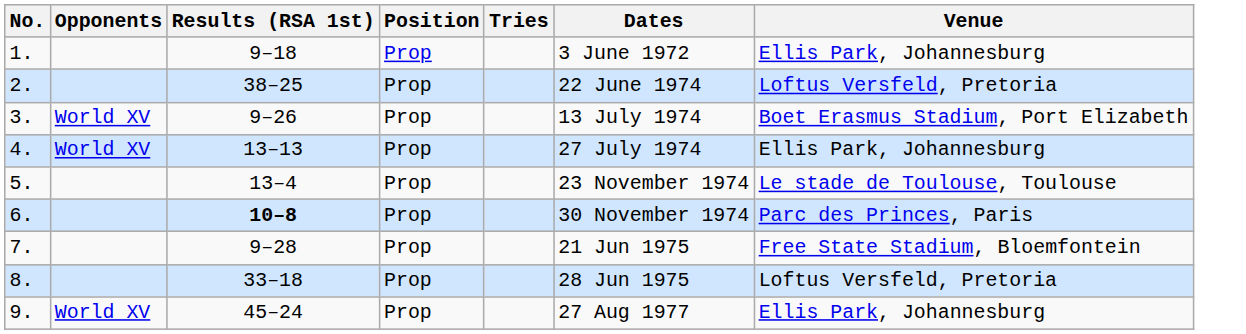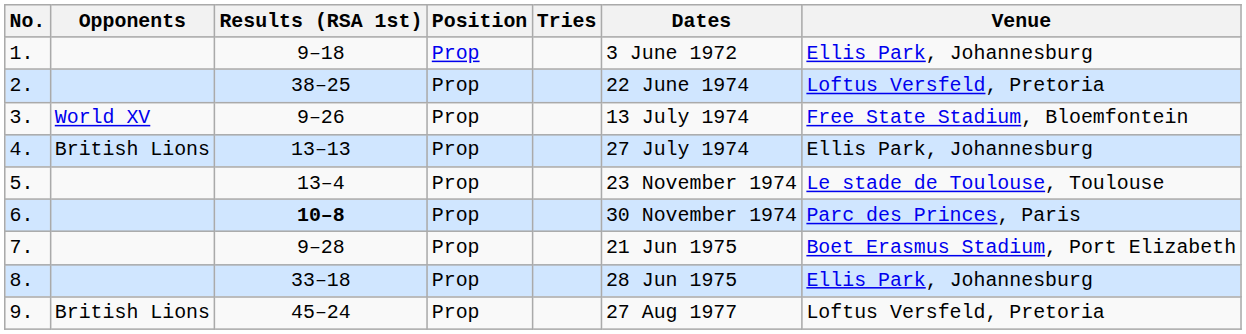 <table class="wikitable sortable">
 <tr>
 <th>No.</th>
 <th>Opponents</th>
 <th>Results (RSA 1st)</th>
 <th>Position</th>
 <th>Tries</th>
 <th>Dates</th>
 <th>Venue</th>
 </tr>
 <tr>
 <td>1.</td>
 <td></td>
 <td align="center">9–18</td>
 <td><a href='#'>Prop</a></td>
 <td></td>
 <td>3 June 1972</td>
 <td><a href='#'>Ellis Park</a>, Johannesburg</td>
 </tr>
 <tr style="background: #D0E6FF;">
 <td>2.</td>
 <td></td>
 <td align="center">38–25</td>
 <td>Prop</td>
 <td></td>
 <td>22 June 1974</td>
 <td><a href='#'>Loftus Versfeld</a>, Pretoria</td>
 </tr>
 <tr>
 <td>3.</td>
 <td><a href='#'>World XV</a></td>
 <td align="center">9–26</td>
 <td>Prop</td>
 <td></td>
 <td>13 July 1974</td>
-<td><a href='#'>Boet Erasmus Stadium</a>, Port Elizabeth</td>
+<td><a href='#'>Free State Stadium</a>, Bloemfontein</td>
 </tr>
 <tr style="background: #D0E6FF;">
 <td>4.</td>
-<td><a href='#'>World XV</a></td>
+<td> British Lions</td>
 <td align="center">13–13</td>
 <td>Prop</td>
 <td></td>
 <td>27 July 1974</td>
 <td>Ellis Park, Johannesburg</td>
 </tr>
 <tr>
 <td>5.</td>
 <td></td>
 <td align="center">13–4</td>
 <td>Prop</td>
 <td></td>
 <td>23 November 1974</td>
 <td><a href='#'>Le stade de Toulouse</a>, Toulouse</td>
 </tr>
 <tr style="background: #D0E6FF;">
 <td>6.</td>
 <td></td>
 <td align="center"><strong>10–8</strong></td>
 <td>Prop</td>
 <td></td>
 <td>30 November 1974</td>
 <td><a href='#'>Parc des Princes</a>, Paris</td>
 </tr>
 <tr>
 <td>7.</td>
 <td></td>
 <td align="center">9–28</td>
 <td>Prop</td>
 <td></td>
 <td>21 Jun 1975</td>
-<td><a href='#'>Free State Stadium</a>, Bloemfontein</td>
+<td><a href='#'>Boet Erasmus Stadium</a>, Port Elizabeth</td>
 </tr>
 <tr style="background: #D0E6FF;">
 <td>8.</td>
 <td></td>
 <td align="center">33–18</td>
 <td>Prop</td>
 <td></td>
 <td>28 Jun 1975</td>
-<td>Loftus Versfeld, Pretoria</td>
+<td><a href='#'>Ellis Park</a>, Johannesburg</td>
 </tr>
 <tr>
 <td>9.</td>
-<td><a href='#'>World XV</a></td>
+<td> British Lions</td>
 <td align="center">45–24</td>
 <td>Prop</td>
 <td></td>
 <td>27 Aug 1977</td>
-<td><a href='#'>Ellis Park</a>, Johannesburg</td>
+<td>Loftus Versfeld, Pretoria</td>
 </tr>
 </table>
